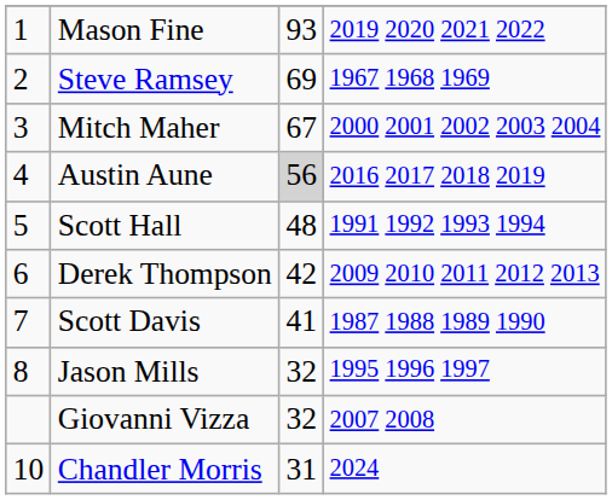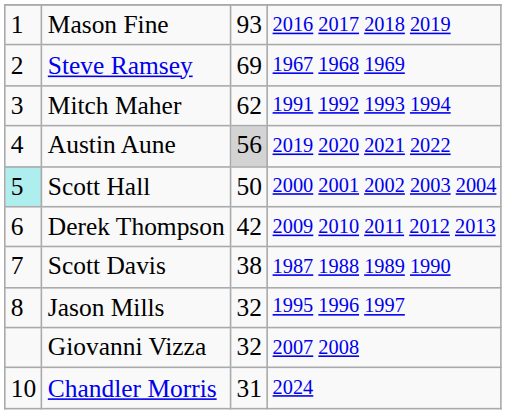 <table class="wikitable">
 <tr>
 </tr>
 <tr>
 <td>1</td>
 <td>Mason Fine</td>
 <td>93</td>
-<td style="font-size:80%;"><a href='#'>2019</a> <a href='#'>2020</a> <a href='#'>2021</a> <a href='#'>2022</a></td>
+<td style="font-size:80%;"><a href='#'>2016</a> <a href='#'>2017</a> <a href='#'>2018</a> <a href='#'>2019</a></td>
 </tr>
 <tr>
 <td>2</td>
 <td><a href='#'>Steve Ramsey</a></td>
 <td>69</td>
 <td style="font-size:80%;"><a href='#'>1967</a> <a href='#'>1968</a> <a href='#'>1969</a></td>
 </tr>
 <tr>
 <td>3</td>
 <td>Mitch Maher</td>
-<td>67</td>
-<td style="font-size:80%;"><a href='#'>2000</a> <a href='#'>2001</a> <a href='#'>2002</a> <a href='#'>2003</a> <a href='#'>2004</a></td>
+<td>62</td>
+<td style="font-size:80%;"><a href='#'>1991</a> <a href='#'>1992</a> <a href='#'>1993</a> <a href='#'>1994</a></td>
 </tr>
 <tr>
 <td>4</td>
 <td>Austin Aune</td>
 <td style="background: lightgrey;">56</td>
-<td style="font-size:80%;"><a href='#'>2016</a> <a href='#'>2017</a> <a href='#'>2018</a> <a href='#'>2019</a></td>
+<td style="font-size:80%;"><a href='#'>2019</a> <a href='#'>2020</a> <a href='#'>2021</a> <a href='#'>2022</a></td>
 </tr>
 <tr>
-<td>5</td>
+<td style="background: paleturquoise;">5</td>
 <td>Scott Hall</td>
-<td>48</td>
-<td style="font-size:80%;"><a href='#'>1991</a> <a href='#'>1992</a> <a href='#'>1993</a> <a href='#'>1994</a></td>
+<td>50</td>
+<td style="font-size:80%;"><a href='#'>2000</a> <a href='#'>2001</a> <a href='#'>2002</a> <a href='#'>2003</a> <a href='#'>2004</a></td>
 </tr>
 <tr>
 <td>6</td>
 <td>Derek Thompson</td>
 <td>42</td>
 <td style="font-size:80%;"><a href='#'>2009</a> <a href='#'>2010</a> <a href='#'>2011</a> <a href='#'>2012</a> <a href='#'>2013</a></td>
 </tr>
 <tr>
 <td>7</td>
 <td>Scott Davis</td>
-<td>41</td>
+<td>38</td>
 <td style="font-size:80%;"><a href='#'>1987</a> <a href='#'>1988</a> <a href='#'>1989</a> <a href='#'>1990</a></td>
 </tr>
 <tr>
 <td>8</td>
 <td>Jason Mills</td>
 <td>32</td>
 <td style="font-size:80%;"><a href='#'>1995</a> <a href='#'>1996</a> <a href='#'>1997</a></td>
 </tr>
 <tr>
 <td></td>
 <td>Giovanni Vizza</td>
 <td>32</td>
 <td style="font-size:80%;"><a href='#'>2007</a> <a href='#'>2008</a></td>
 </tr>
 <tr>
 <td>10</td>
 <td><a href='#'>Chandler Morris</a></td>
 <td>31</td>
 <td style="font-size:80%;"><a href='#'>2024</a></td>
 </tr>
 </table>
